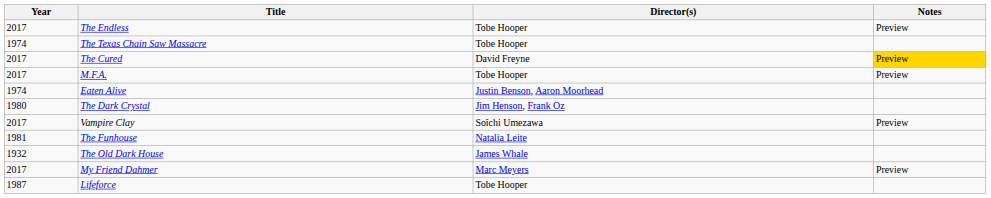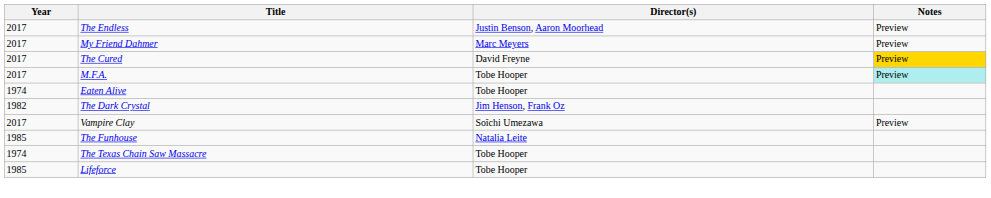 <table class="sortable wikitable" style="width:100%; margin-bottom:4px">
 <tr>
 <th>Year</th>
 <th>Title</th>
 <th>Director(s)</th>
 <th>Notes</th>
 </tr>
 <tr>
 <td>2017</td>
 <td><em><a href='#'>The Endless</a></em></td>
-<td>Tobe Hooper</td>
+<td><a href='#'>Justin Benson</a>, <a href='#'>Aaron Moorhead</a></td>
 <td>Preview</td>
 </tr>
 <tr>
-<td>1974</td>
-<td><em><a href='#'>The Texas Chain Saw Massacre</a></em></td>
-<td>Tobe Hooper</td>
-<td></td>
+<td>2017</td>
+<td><em><a href='#'>My Friend Dahmer</a></em></td>
+<td><a href='#'>Marc Meyers</a></td>
+<td>Preview</td>
 </tr>
 <tr>
 <td>2017</td>
 <td><em><a href='#'>The Cured</a></em></td>
 <td>David Freyne</td>
 <td style="background: gold;">Preview</td>
 </tr>
 <tr>
 <td>2017</td>
 <td><em><a href='#'>M.F.A.</a></em></td>
 <td>Tobe Hooper</td>
-<td>Preview</td>
+<td style="background: paleturquoise;">Preview</td>
 </tr>
 <tr>
 <td>1974</td>
 <td><em><a href='#'>Eaten Alive</a></em></td>
-<td><a href='#'>Justin Benson</a>, <a href='#'>Aaron Moorhead</a></td>
+<td>Tobe Hooper</td>
 <td></td>
 </tr>
 <tr>
-<td>1980</td>
+<td>1982</td>
 <td><em><a href='#'>The Dark Crystal</a></em></td>
 <td><a href='#'>Jim Henson</a>, <a href='#'>Frank Oz</a></td>
 <td></td>
 </tr>
 <tr>
 <td>2017</td>
 <td><em>Vampire Clay</em></td>
 <td>Soîchi Umezawa</td>
 <td>Preview</td>
 </tr>
 <tr>
-<td>1981</td>
+<td>1985</td>
 <td><em><a href='#'>The Funhouse</a></em></td>
 <td><a href='#'>Natalia Leite</a></td>
 <td></td>
 </tr>
 <tr>
-<td>1932</td>
-<td><em><a href='#'>The Old Dark House</a></em></td>
-<td><a href='#'>James Whale</a></td>
+<td>1974</td>
+<td><em><a href='#'>The Texas Chain Saw Massacre</a></em></td>
+<td>Tobe Hooper</td>
 <td></td>
 </tr>
 <tr>
-<td>2017</td>
-<td><em><a href='#'>My Friend Dahmer</a></em></td>
-<td><a href='#'>Marc Meyers</a></td>
-<td>Preview</td>
-</tr>
-<tr>
-<td>1987</td>
+<td>1985</td>
 <td><em><a href='#'>Lifeforce</a></em></td>
 <td>Tobe Hooper</td>
 <td></td>
 </tr>
 </table>
